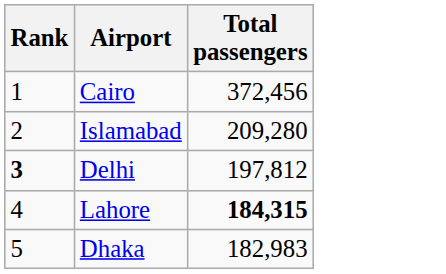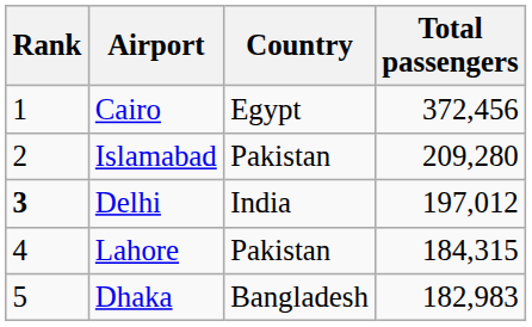 <table class="wikitable sortable">
 <tr>
 <th>Rank</th>
 <th>Airport</th>
+<th>Country</th>
 <th>Total<br>passengers</th>
 </tr>
 <tr>
 <td>1</td>
 <td><a href='#'>Cairo</a></td>
+<td>Egypt</td>
 <td align='right'>372,456</td>
 </tr>
 <tr>
 <td>2</td>
 <td><a href='#'>Islamabad</a></td>
+<td>Pakistan</td>
 <td align='right'>209,280</td>
 </tr>
 <tr>
 <td><strong>3</strong></td>
 <td><a href='#'>Delhi</a></td>
-<td align='right'>197,812</td>
+<td>India</td>
+<td align='right'>197,012</td>
 </tr>
 <tr>
 <td>4</td>
 <td><a href='#'>Lahore</a></td>
-<td align='right'><strong>184,315</strong></td>
+<td>Pakistan</td>
+<td align='right'>184,315</td>
 </tr>
 <tr>
 <td>5</td>
 <td><a href='#'>Dhaka</a></td>
+<td>Bangladesh</td>
 <td align='right'>182,983</td>
 </tr>
 </table>
